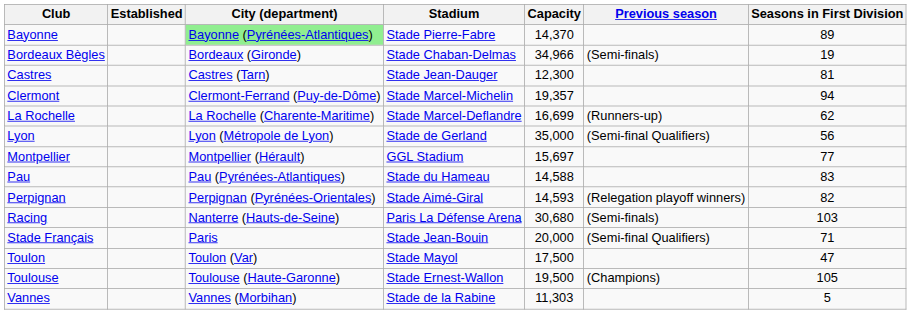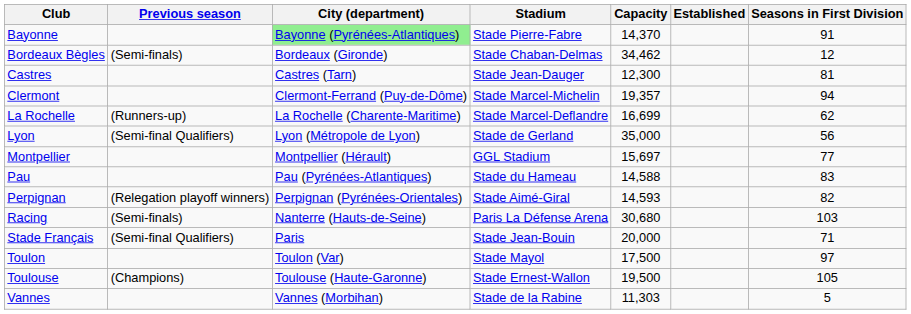 <table class="wikitable sortable" style="text-align:left;">
 <tr>
 <th>Club</th>
-<th>Established</th>
+<th><a href='#'>Previous season</a></th>
 <th>City (department)</th>
 <th>Stadium</th>
 <th>Capacity</th>
-<th><a href='#'>Previous season</a></th>
+<th>Established</th>
 <th>Seasons in First Division</th>
 </tr>
 <tr>
 <td><a href='#'>Bayonne</a></td>
-<td align=center></td>
+<td></td>
 <td style="background: lightgreen;"><a href='#'>Bayonne</a> (<a href='#'>Pyrénées-Atlantiques</a>)</td>
 <td><a href='#'>Stade Pierre-Fabre</a></td>
 <td align=center>14,370</td>
-<td></td>
-<td align=center>89</td>
+<td align=center></td>
+<td align=center>91</td>
 </tr>
 <tr>
 <td><a href='#'>Bordeaux Bègles</a></td>
-<td align=center></td>
+<td> (Semi-finals)</td>
 <td><a href='#'>Bordeaux</a> (<a href='#'>Gironde</a>)</td>
 <td><a href='#'>Stade Chaban-Delmas</a></td>
-<td align=center>34,966</td>
-<td> (Semi-finals)</td>
-<td align=center>19</td>
+<td align=center>34,462</td>
+<td align=center></td>
+<td align=center>12</td>
 </tr>
 <tr>
 <td><a href='#'>Castres</a></td>
-<td align=center></td>
+<td></td>
 <td><a href='#'>Castres</a> (<a href='#'>Tarn</a>)</td>
 <td><a href='#'>Stade Jean-Dauger</a></td>
 <td align=center>12,300</td>
-<td></td>
+<td align=center></td>
 <td align=center>81</td>
 </tr>
 <tr>
 <td><a href='#'>Clermont</a></td>
-<td align=center></td>
+<td></td>
 <td><a href='#'>Clermont-Ferrand</a> (<a href='#'>Puy-de-Dôme</a>)</td>
 <td><a href='#'>Stade Marcel-Michelin</a></td>
 <td align=center>19,357</td>
-<td></td>
+<td align=center></td>
 <td align=center>94</td>
 </tr>
 <tr>
 <td><a href='#'>La Rochelle</a></td>
-<td align=center></td>
+<td> (Runners-up)</td>
 <td><a href='#'>La Rochelle</a> (<a href='#'>Charente-Maritime</a>)</td>
 <td><a href='#'>Stade Marcel-Deflandre</a></td>
 <td align=center>16,699</td>
-<td> (Runners-up)</td>
+<td align=center></td>
 <td align=center>62</td>
 </tr>
 <tr>
 <td><a href='#'>Lyon</a></td>
-<td align=center></td>
+<td> (Semi-final Qualifiers)</td>
 <td><a href='#'>Lyon</a> (<a href='#'>Métropole de Lyon</a>)</td>
 <td><a href='#'>Stade de Gerland</a></td>
 <td align=center>35,000</td>
-<td> (Semi-final Qualifiers)</td>
+<td align=center></td>
 <td align=center>56</td>
 </tr>
 <tr>
 <td><a href='#'>Montpellier</a></td>
-<td align=center></td>
+<td></td>
 <td><a href='#'>Montpellier</a> (<a href='#'>Hérault</a>)</td>
 <td><a href='#'>GGL Stadium</a></td>
 <td align=center>15,697</td>
-<td></td>
+<td align=center></td>
 <td align=center>77</td>
 </tr>
 <tr>
 <td><a href='#'>Pau</a></td>
-<td align=center></td>
+<td></td>
 <td><a href='#'>Pau</a> (<a href='#'>Pyrénées-Atlantiques</a>)</td>
 <td><a href='#'>Stade du Hameau</a></td>
 <td align=center>14,588</td>
-<td></td>
+<td align=center></td>
 <td align=center>83</td>
 </tr>
 <tr>
 <td><a href='#'>Perpignan</a></td>
-<td align=center></td>
+<td> (Relegation playoff winners)</td>
 <td><a href='#'>Perpignan</a> (<a href='#'>Pyrénées-Orientales</a>)</td>
 <td><a href='#'>Stade Aimé-Giral</a></td>
 <td align=center>14,593</td>
-<td> (Relegation playoff winners)</td>
+<td align=center></td>
 <td align=center>82</td>
 </tr>
 <tr>
 <td><a href='#'>Racing</a></td>
-<td align=center></td>
+<td> (Semi-finals)</td>
 <td><a href='#'>Nanterre</a> (<a href='#'>Hauts-de-Seine</a>)</td>
 <td><a href='#'>Paris La Défense Arena</a></td>
 <td align=center>30,680</td>
-<td> (Semi-finals)</td>
+<td align=center></td>
 <td align=center>103</td>
 </tr>
 <tr>
 <td><a href='#'>Stade Français</a></td>
-<td align=center></td>
+<td> (Semi-final Qualifiers)</td>
 <td><a href='#'>Paris</a></td>
 <td><a href='#'>Stade Jean-Bouin</a></td>
 <td align=center>20,000</td>
-<td> (Semi-final Qualifiers)</td>
+<td align=center></td>
 <td align=center>71</td>
 </tr>
 <tr>
 <td><a href='#'>Toulon</a></td>
-<td align=center></td>
+<td></td>
 <td><a href='#'>Toulon</a> (<a href='#'>Var</a>)</td>
 <td><a href='#'>Stade Mayol</a></td>
 <td align=center>17,500</td>
-<td></td>
-<td align=center>47</td>
+<td align=center></td>
+<td align=center>97</td>
 </tr>
 <tr>
 <td><a href='#'>Toulouse</a></td>
-<td align=center></td>
+<td> (Champions)</td>
 <td><a href='#'>Toulouse</a> (<a href='#'>Haute-Garonne</a>)</td>
 <td><a href='#'>Stade Ernest-Wallon</a></td>
 <td align=center>19,500</td>
-<td> (Champions)</td>
+<td align=center></td>
 <td align=center>105</td>
 </tr>
 <tr>
 <td><a href='#'>Vannes</a></td>
-<td align=center></td>
+<td></td>
 <td><a href='#'>Vannes</a> (<a href='#'>Morbihan</a>)</td>
 <td><a href='#'>Stade de la Rabine</a></td>
 <td align=center>11,303</td>
-<td></td>
+<td align=center></td>
 <td align=center>5</td>
 </tr>
 </table>
